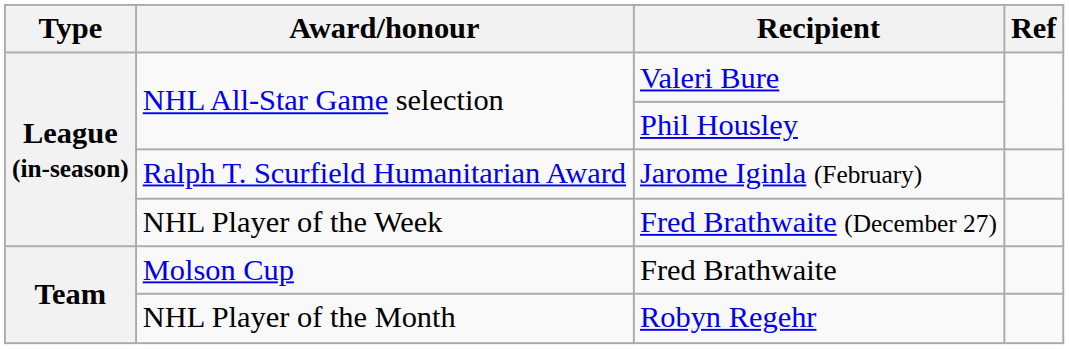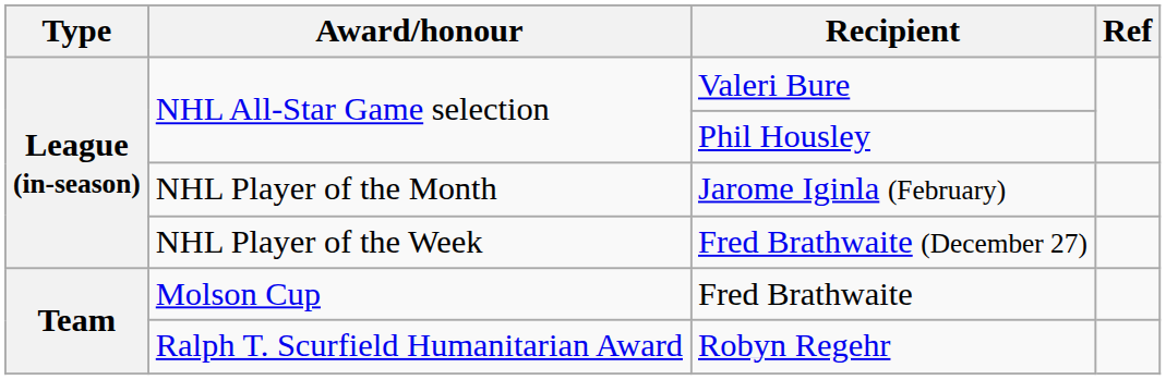 <table class="wikitable">
 <tr>
 <th scope="col">Type</th>
 <th scope="col">Award/honour</th>
 <th scope="col">Recipient</th>
 <th scope="col">Ref</th>
 </tr>
 <tr>
 <th scope="row" rowspan="4">League<br><small>(in-season)</small></th>
 <td rowspan="2"><a href='#'>NHL All-Star Game</a> selection</td>
 <td><a href='#'>Valeri Bure</a></td>
 <td rowspan="2"></td>
 </tr>
 <tr>
 <td><a href='#'>Phil Housley</a></td>
 </tr>
 <tr>
-<td><a href='#'>Ralph T. Scurfield Humanitarian Award</a></td>
+<td>NHL Player of the Month</td>
 <td><a href='#'>Jarome Iginla</a> <small>(February)</small></td>
 <td></td>
 </tr>
 <tr>
 <td>NHL Player of the Week</td>
 <td><a href='#'>Fred Brathwaite</a> <small>(December 27)</small></td>
 <td></td>
 </tr>
 <tr>
 <th scope="row" rowspan="2">Team</th>
 <td><a href='#'>Molson Cup</a></td>
 <td>Fred Brathwaite</td>
 <td></td>
 </tr>
 <tr>
-<td>NHL Player of the Month</td>
+<td><a href='#'>Ralph T. Scurfield Humanitarian Award</a></td>
 <td><a href='#'>Robyn Regehr</a></td>
 <td></td>
 </tr>
 </table>
